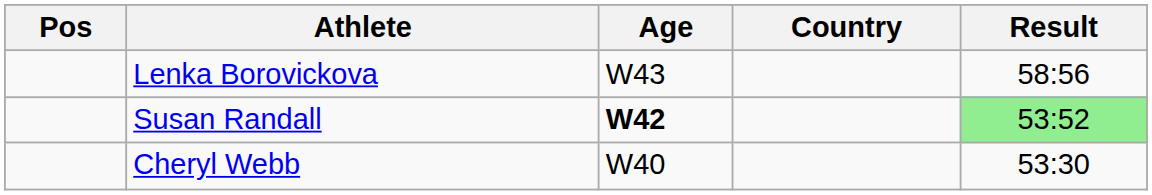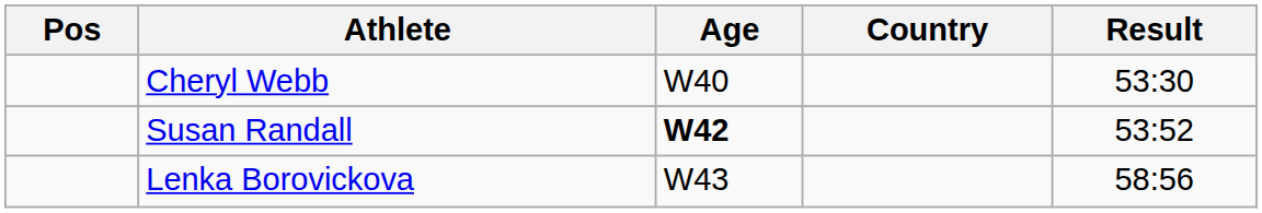 <table class="wikitable"  style="text-align:center; width:50%;">
 <tr>
 <th>Pos</th>
 <th>Athlete</th>
 <th>Age</th>
 <th>Country</th>
 <th>Result</th>
 </tr>
 <tr>
 <td align=center></td>
-<td align=left><a href='#'>Lenka Borovickova</a></td>
-<td align=left>W43</td>
+<td align=left><a href='#'>Cheryl Webb</a></td>
+<td align=left>W40</td>
 <td align=left></td>
-<td>58:56</td>
+<td>53:30</td>
 </tr>
 <tr>
 <td align=center></td>
 <td align=left><a href='#'>Susan Randall</a></td>
 <td align=left><strong>W42</strong></td>
 <td align=left></td>
-<td style="background: lightgreen;">53:52</td>
+<td>53:52</td>
 </tr>
 <tr>
 <td align=center></td>
-<td align=left><a href='#'>Cheryl Webb</a></td>
-<td align=left>W40</td>
+<td align=left><a href='#'>Lenka Borovickova</a></td>
+<td align=left>W43</td>
 <td align=left></td>
-<td>53:30</td>
+<td>58:56</td>
 </tr>
 </table>
